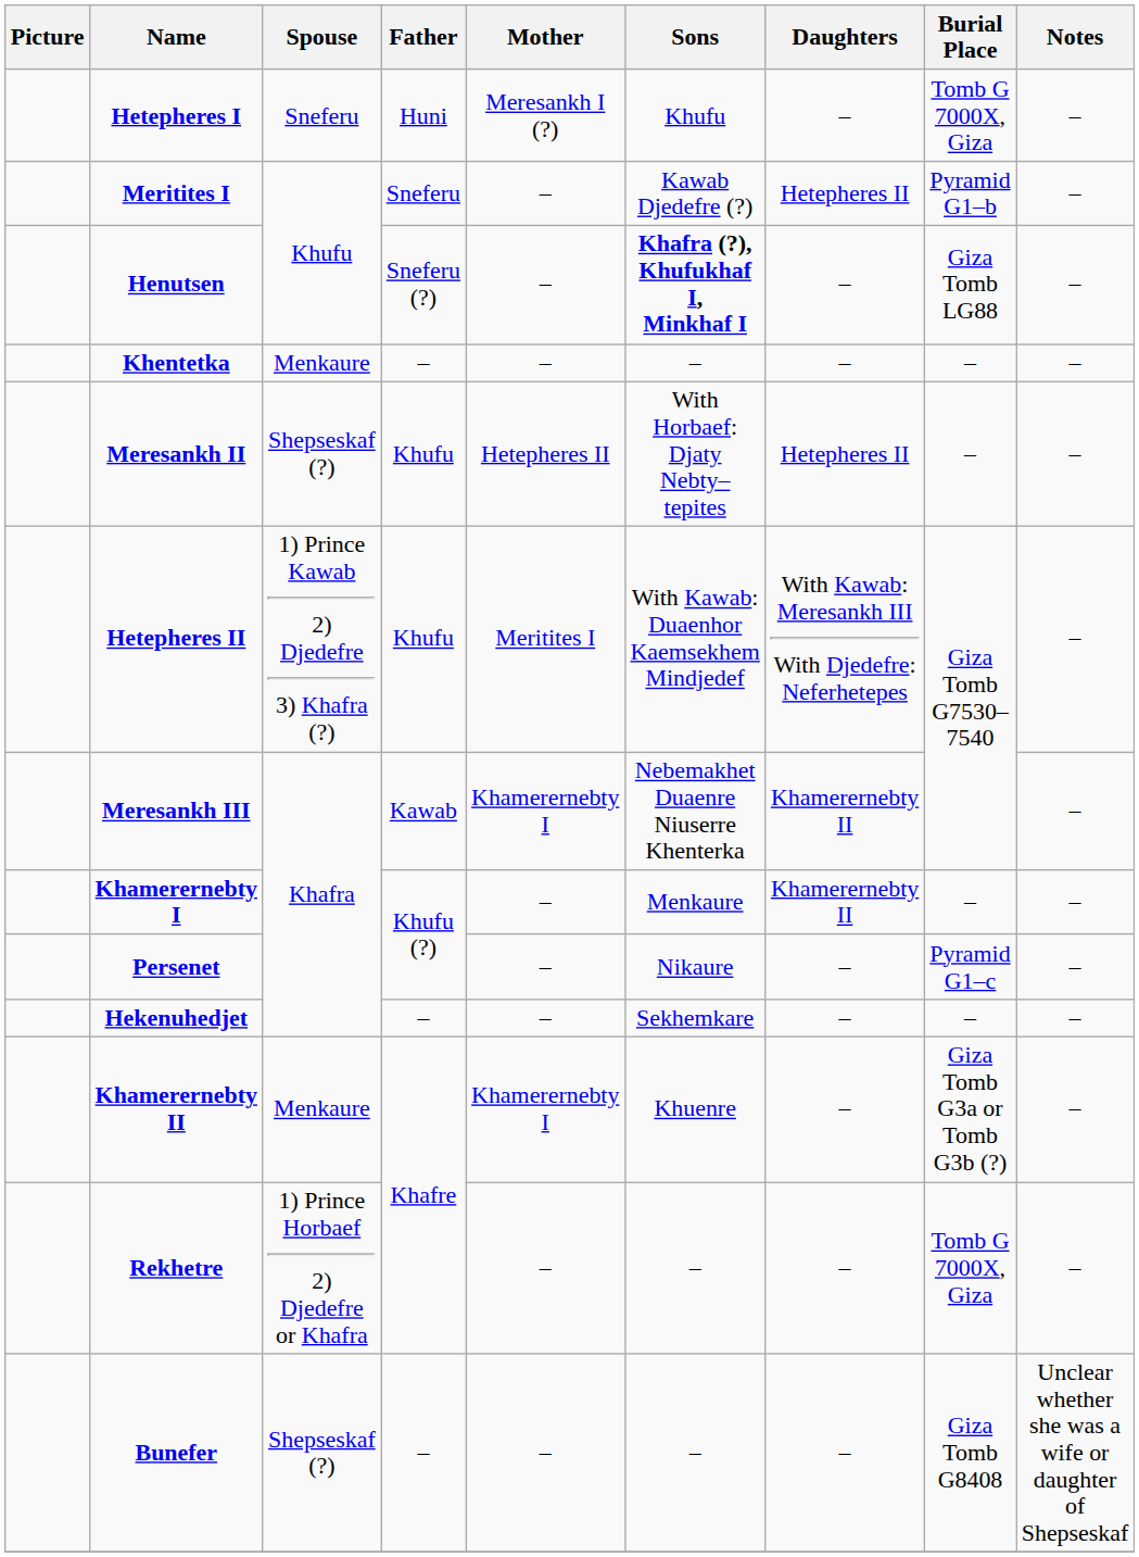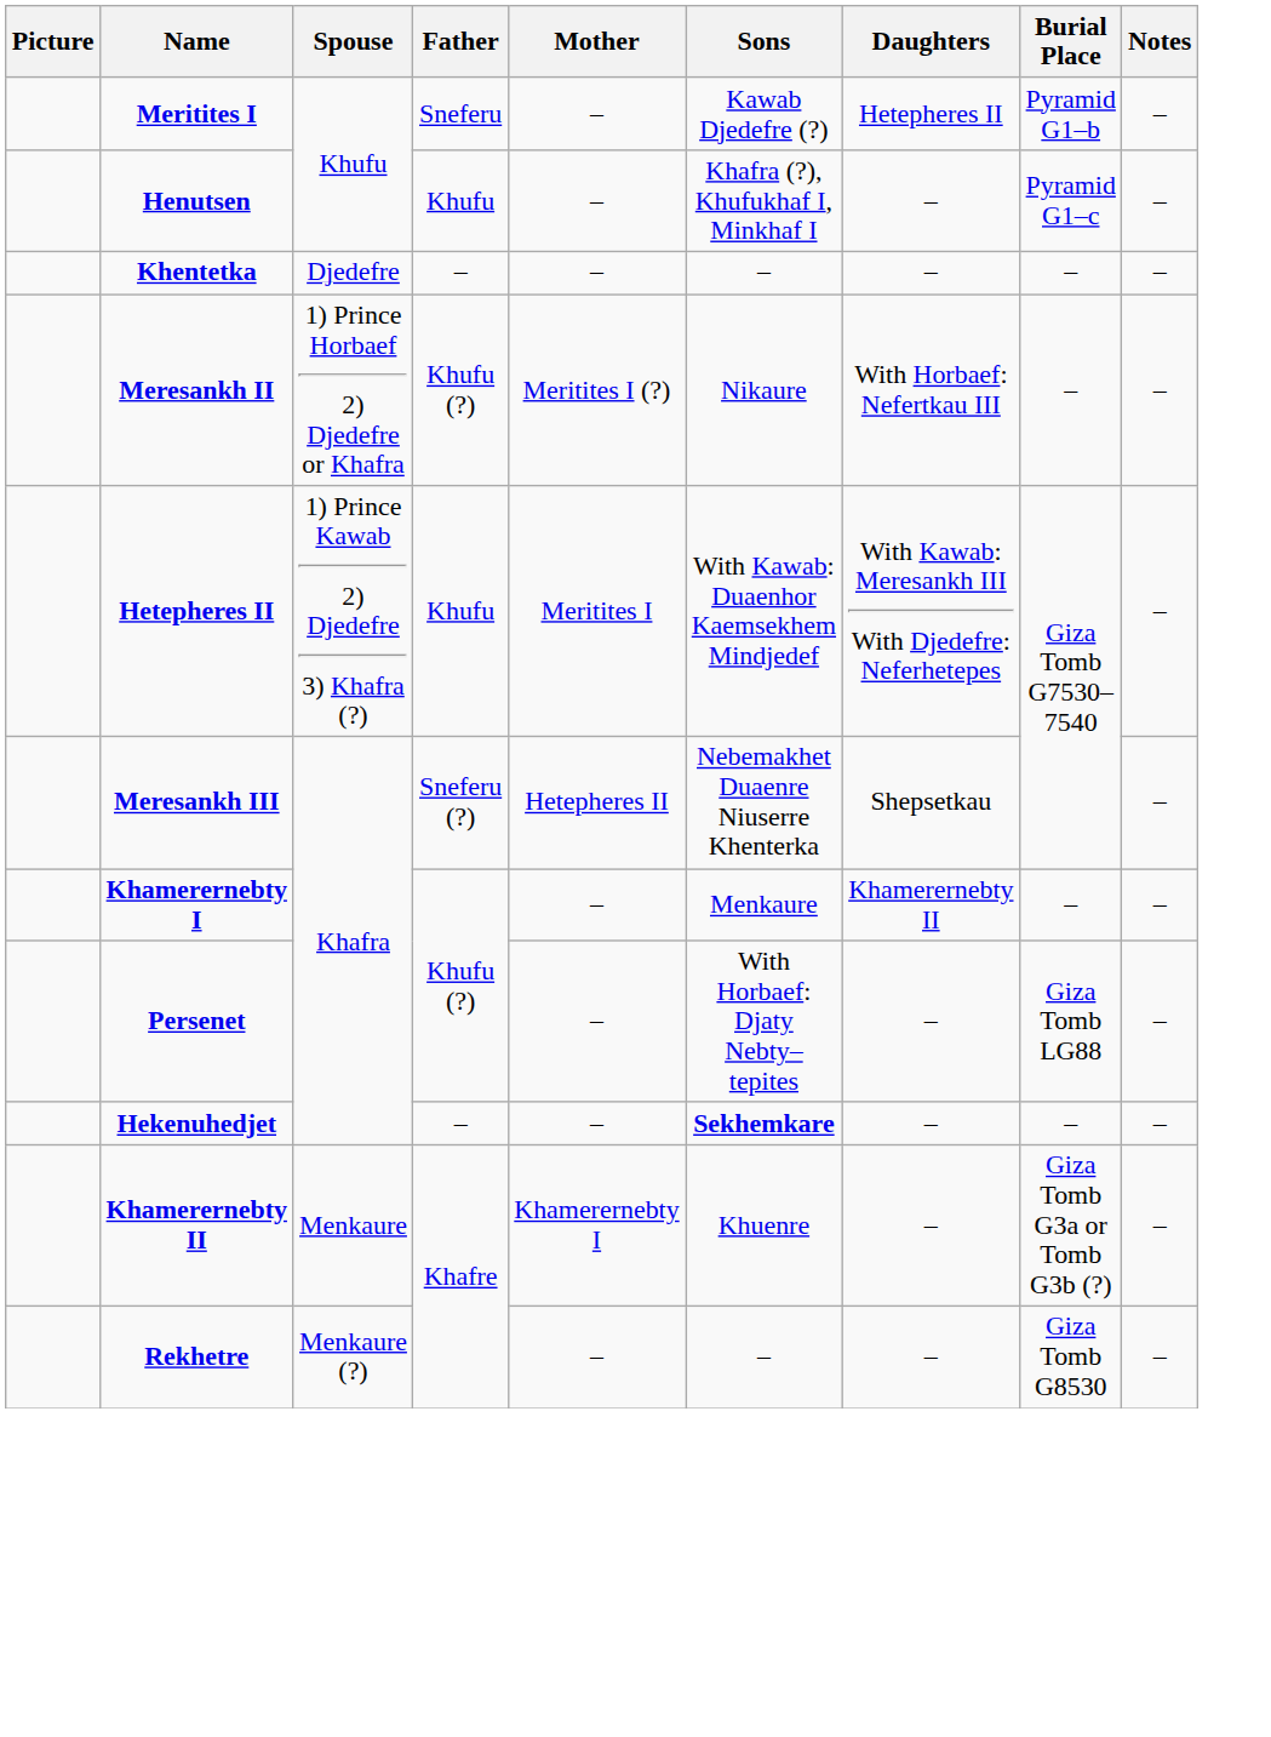 <table width=100% class="wikitable" style="text-align:center;">
 <tr>
 <th>Picture</th>
 <th>Name</th>
 <th>Spouse</th>
 <th>Father</th>
 <th>Mother</th>
 <th>Sons</th>
 <th>Daughters</th>
 <th>Burial Place</th>
 <th>Notes</th>
-</tr>
-<tr>
-<td></td>
-<td><strong><a href='#'>Hetepheres I</a></strong></td>
-<td><a href='#'>Sneferu</a></td>
-<td><a href='#'>Huni</a></td>
-<td><a href='#'>Meresankh I</a> (?)</td>
-<td><a href='#'>Khufu</a></td>
-<td>–</td>
-<td><a href='#'>Tomb G 7000X</a>, <a href='#'>Giza</a></td>
-<td>–</td>
 </tr>
 <tr>
 <td></td>
 <td><strong><a href='#'>Meritites I</a></strong></td>
 <td rowspan="2"><a href='#'>Khufu</a></td>
 <td><a href='#'>Sneferu</a></td>
 <td>–</td>
 <td><a href='#'>Kawab</a><br><a href='#'>Djedefre</a> (?)</td>
 <td><a href='#'>Hetepheres II</a></td>
 <td><a href='#'>Pyramid G1–b</a></td>
 <td>–</td>
 </tr>
 <tr>
 <td></td>
 <td><strong><a href='#'>Henutsen</a></strong></td>
-<td><a href='#'>Sneferu</a> (?)</td>
+<td><a href='#'>Khufu</a></td>
 <td>–</td>
-<td><strong><a href='#'>Khafra</a> (?),<br><a href='#'>Khufukhaf I</a>,<br><a href='#'>Minkhaf I</a></strong></td>
+<td><a href='#'>Khafra</a> (?),<br><a href='#'>Khufukhaf I</a>,<br><a href='#'>Minkhaf I</a></td>
 <td>–</td>
-<td><a href='#'>Giza</a> Tomb LG88</td>
+<td><a href='#'>Pyramid G1–c</a></td>
 <td>–</td>
 </tr>
 <tr>
 <td></td>
 <td><strong><a href='#'>Khentetka</a></strong></td>
-<td><a href='#'>Menkaure</a></td>
+<td><a href='#'>Djedefre</a></td>
 <td>–</td>
 <td>–</td>
 <td>–</td>
 <td>–</td>
 <td>–</td>
 <td>–</td>
 </tr>
 <tr>
 <td></td>
 <td><strong><a href='#'>Meresankh II</a></strong></td>
-<td><a href='#'>Shepseskaf</a> (?)</td>
-<td><a href='#'>Khufu</a></td>
-<td><a href='#'>Hetepheres II</a></td>
-<td>With <a href='#'>Horbaef</a>:<br><a href='#'>Djaty</a><br><a href='#'>Nebty–tepites</a></td>
-<td><a href='#'>Hetepheres II</a></td>
+<td>1) Prince <a href='#'>Horbaef</a><br><hr>2) <a href='#'>Djedefre</a> or <a href='#'>Khafra</a></td>
+<td><a href='#'>Khufu</a> (?)</td>
+<td><a href='#'>Meritites I</a> (?)</td>
+<td><a href='#'>Nikaure</a></td>
+<td>With <a href='#'>Horbaef</a>:<br><a href='#'>Nefertkau III</a></td>
 <td>–</td>
 <td>–</td>
 </tr>
 <tr>
 <td></td>
 <td><strong><a href='#'>Hetepheres II</a></strong></td>
 <td>1) Prince <a href='#'>Kawab</a><br><hr>2) <a href='#'>Djedefre</a><br><hr>3) <a href='#'>Khafra</a> (?)</td>
 <td><a href='#'>Khufu</a></td>
 <td><a href='#'>Meritites I</a></td>
 <td>With <a href='#'>Kawab</a>:<br><a href='#'>Duaenhor</a><br><a href='#'>Kaemsekhem</a><br><a href='#'>Mindjedef</a></td>
 <td>With <a href='#'>Kawab</a>:<br> <a href='#'>Meresankh III</a><hr>With <a href='#'>Djedefre</a>:<br><a href='#'>Neferhetepes</a></td>
 <td rowspan="2"><a href='#'>Giza</a> Tomb G7530–7540</td>
 <td>–</td>
 </tr>
 <tr>
 <td></td>
 <td><strong><a href='#'>Meresankh III</a></strong></td>
 <td rowspan="4"><a href='#'>Khafra</a></td>
-<td><a href='#'>Kawab</a></td>
-<td><a href='#'>Khamerernebty I</a></td>
+<td><a href='#'>Sneferu</a> (?)</td>
+<td><a href='#'>Hetepheres II</a></td>
 <td><a href='#'>Nebemakhet</a><br><a href='#'>Duaenre</a><br>Niuserre<br>Khenterka</td>
-<td><a href='#'>Khamerernebty II</a></td>
+<td>Shepsetkau</td>
 <td>–</td>
 </tr>
 <tr>
 <td></td>
 <td><strong><a href='#'>Khamerernebty I</a></strong></td>
 <td rowspan="2"><a href='#'>Khufu</a> (?)</td>
 <td>–</td>
 <td><a href='#'>Menkaure</a></td>
 <td><a href='#'>Khamerernebty II</a></td>
 <td>–</td>
 <td>–</td>
 </tr>
 <tr>
 <td></td>
 <td><strong><a href='#'>Persenet</a></strong></td>
 <td>–</td>
-<td><a href='#'>Nikaure</a></td>
+<td>With <a href='#'>Horbaef</a>:<br><a href='#'>Djaty</a><br><a href='#'>Nebty–tepites</a></td>
 <td>–</td>
-<td><a href='#'>Pyramid G1–c</a></td>
+<td><a href='#'>Giza</a> Tomb LG88</td>
 <td>–</td>
 </tr>
 <tr>
 <td></td>
 <td><strong><a href='#'>Hekenuhedjet</a></strong></td>
 <td>–</td>
 <td>–</td>
-<td><a href='#'>Sekhemkare</a></td>
+<td><strong><a href='#'>Sekhemkare</a></strong></td>
 <td>–</td>
 <td>–</td>
 <td>–</td>
 </tr>
 <tr>
 <td></td>
 <td><strong><a href='#'>Khamerernebty II</a></strong></td>
 <td><a href='#'>Menkaure</a></td>
 <td rowspan=2><a href='#'>Khafre</a></td>
 <td><a href='#'>Khamerernebty I</a></td>
 <td><a href='#'>Khuenre</a></td>
 <td>–</td>
 <td><a href='#'>Giza</a> Tomb G3a or Tomb G3b (?)</td>
 <td>–</td>
 </tr>
 <tr>
 <td></td>
 <td><strong><a href='#'>Rekhetre</a></strong></td>
-<td>1) Prince <a href='#'>Horbaef</a><br><hr>2) <a href='#'>Djedefre</a> or <a href='#'>Khafra</a></td>
+<td><a href='#'>Menkaure</a> (?)</td>
 <td>–</td>
 <td>–</td>
 <td>–</td>
-<td><a href='#'>Tomb G 7000X</a>, <a href='#'>Giza</a></td>
+<td><a href='#'>Giza</a> Tomb G8530</td>
 <td>–</td>
-</tr>
-<tr>
-<td></td>
-<td><strong><a href='#'>Bunefer</a></strong></td>
-<td><a href='#'>Shepseskaf</a> (?)</td>
-<td>–</td>
-<td>–</td>
-<td>–</td>
-<td>–</td>
-<td><a href='#'>Giza</a> Tomb G8408</td>
-<td>Unclear whether she was a wife or daughter of Shepseskaf</td>
 </tr>
 <tr>
 </tr>
 </table>
